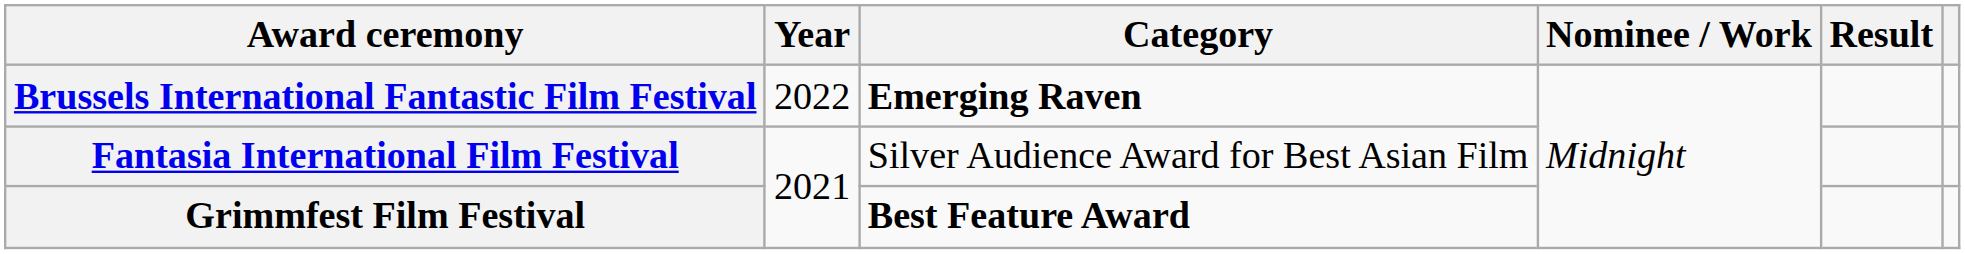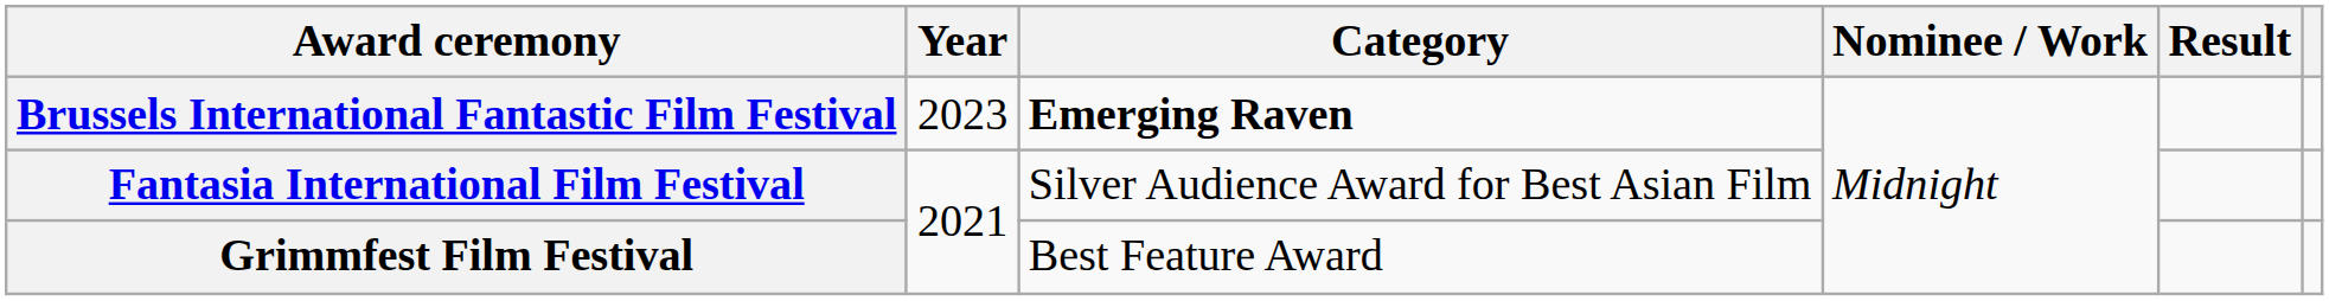 <table class="wikitable plainrowheaders sortable">
 <tr>
 <th scope="col">Award ceremony</th>
 <th scope="col">Year</th>
 <th scope="col">Category</th>
 <th scope="col">Nominee / Work</th>
 <th scope="col">Result</th>
 <th scope="col" class="unsortable"></th>
 </tr>
 <tr>
 <th scope="row"><a href='#'>Brussels International Fantastic Film Festival</a></th>
-<td style="text-align:center">2022</td>
+<td style="text-align:center">2023</td>
 <td><strong>Emerging Raven</strong></td>
 <td rowspan="3"><em>Midnight</em></td>
 <td></td>
 <td style="text-align:center"></td>
 </tr>
 <tr>
 <th scope="row"><a href='#'>Fantasia International Film Festival</a></th>
 <td style="text-align:center" rowspan="2">2021</td>
 <td>Silver Audience Award for Best Asian Film</td>
 <td></td>
 <td style="text-align:center"></td>
 </tr>
 <tr>
 <th scope="row">Grimmfest Film Festival</th>
-<td><strong>Best Feature Award</strong></td>
+<td>Best Feature Award</td>
 <td></td>
 <td style="text-align:center"></td>
 </tr>
 </table>
